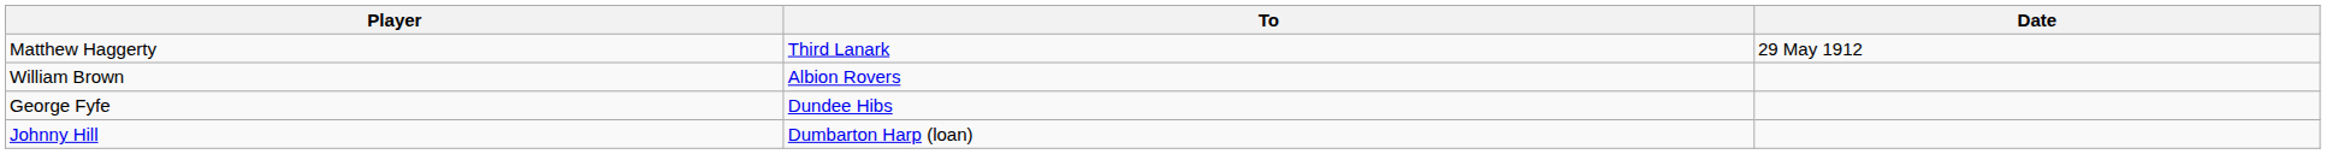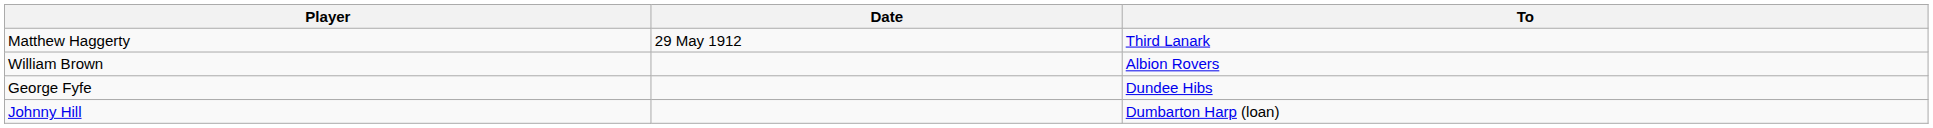 <table class="wikitable" style="text-align:center; font-size:95%;width:98%; text-align:left">
 <tr>
 <th><strong>Player</strong></th>
+<th><strong>Date</strong></th>
 <th><strong>To</strong></th>
-<th><strong>Date</strong></th>
 </tr>
 <tr>
 <td> Matthew Haggerty</td>
+<td>29 May 1912</td>
 <td> <a href='#'>Third Lanark</a></td>
-<td>29 May 1912</td>
 </tr>
 <tr>
 <td> William Brown</td>
+<td></td>
 <td> <a href='#'>Albion Rovers</a></td>
-<td></td>
 </tr>
 <tr>
 <td> George Fyfe</td>
+<td></td>
 <td> <a href='#'>Dundee Hibs</a></td>
-<td></td>
 </tr>
 <tr>
 <td> <a href='#'>Johnny Hill</a></td>
+<td></td>
 <td> <a href='#'>Dumbarton Harp</a> (loan)</td>
-<td></td>
 </tr>
 </table>
